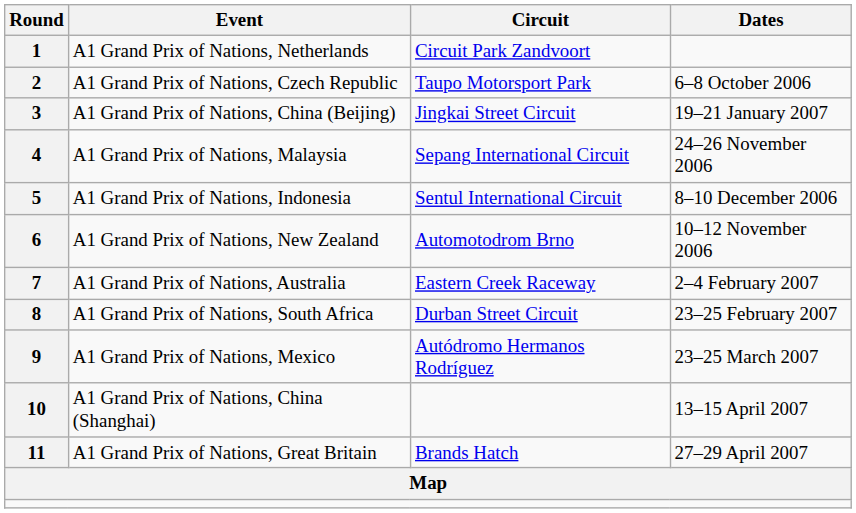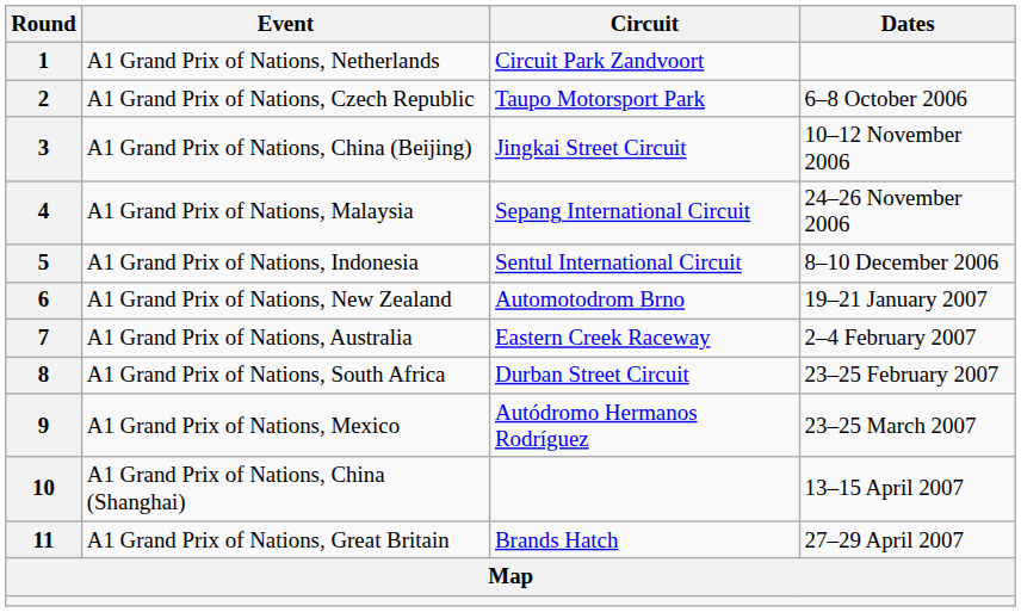 <table class="wikitable" style="font-size: 85%;">
 <tr>
 <th>Round</th>
 <th>Event</th>
 <th>Circuit</th>
 <th>Dates</th>
 </tr>
 <tr>
 <th>1</th>
 <td> A1 Grand Prix of Nations, Netherlands</td>
 <td><a href='#'>Circuit Park Zandvoort</a></td>
 <td></td>
 </tr>
 <tr>
 <th>2</th>
 <td> A1 Grand Prix of Nations, Czech Republic</td>
 <td><a href='#'>Taupo Motorsport Park</a></td>
 <td>6–8 October 2006</td>
 </tr>
 <tr>
 <th>3</th>
 <td> A1 Grand Prix of Nations, China (Beijing)</td>
 <td><a href='#'>Jingkai Street Circuit</a></td>
-<td>19–21 January 2007</td>
+<td>10–12 November 2006</td>
 </tr>
 <tr>
 <th>4</th>
 <td> A1 Grand Prix of Nations, Malaysia</td>
 <td><a href='#'>Sepang International Circuit</a></td>
 <td>24–26 November 2006</td>
 </tr>
 <tr>
 <th>5</th>
 <td> A1 Grand Prix of Nations, Indonesia</td>
 <td><a href='#'>Sentul International Circuit</a></td>
 <td>8–10 December 2006</td>
 </tr>
 <tr>
 <th>6</th>
 <td> A1 Grand Prix of Nations, New Zealand</td>
 <td><a href='#'>Automotodrom Brno</a></td>
-<td>10–12 November 2006</td>
+<td>19–21 January 2007</td>
 </tr>
 <tr>
 <th>7</th>
 <td> A1 Grand Prix of Nations, Australia</td>
 <td><a href='#'>Eastern Creek Raceway</a></td>
 <td>2–4 February 2007</td>
 </tr>
 <tr>
 <th>8</th>
 <td> A1 Grand Prix of Nations, South Africa</td>
 <td><a href='#'>Durban Street Circuit</a></td>
 <td>23–25 February 2007</td>
 </tr>
 <tr>
 <th>9</th>
 <td> A1 Grand Prix of Nations, Mexico</td>
 <td><a href='#'>Autódromo Hermanos Rodríguez</a></td>
 <td>23–25 March 2007</td>
 </tr>
 <tr>
 <th>10</th>
 <td> A1 Grand Prix of Nations, China (Shanghai)</td>
 <td></td>
 <td>13–15 April 2007</td>
 </tr>
 <tr>
 <th>11</th>
 <td> A1 Grand Prix of Nations, Great Britain</td>
 <td><a href='#'>Brands Hatch</a></td>
 <td>27–29 April 2007</td>
 </tr>
 <tr>
 <th colspan=4>Map</th>
 </tr>
 <tr>
 <td colspan=4></td>
 </tr>
 </table>
